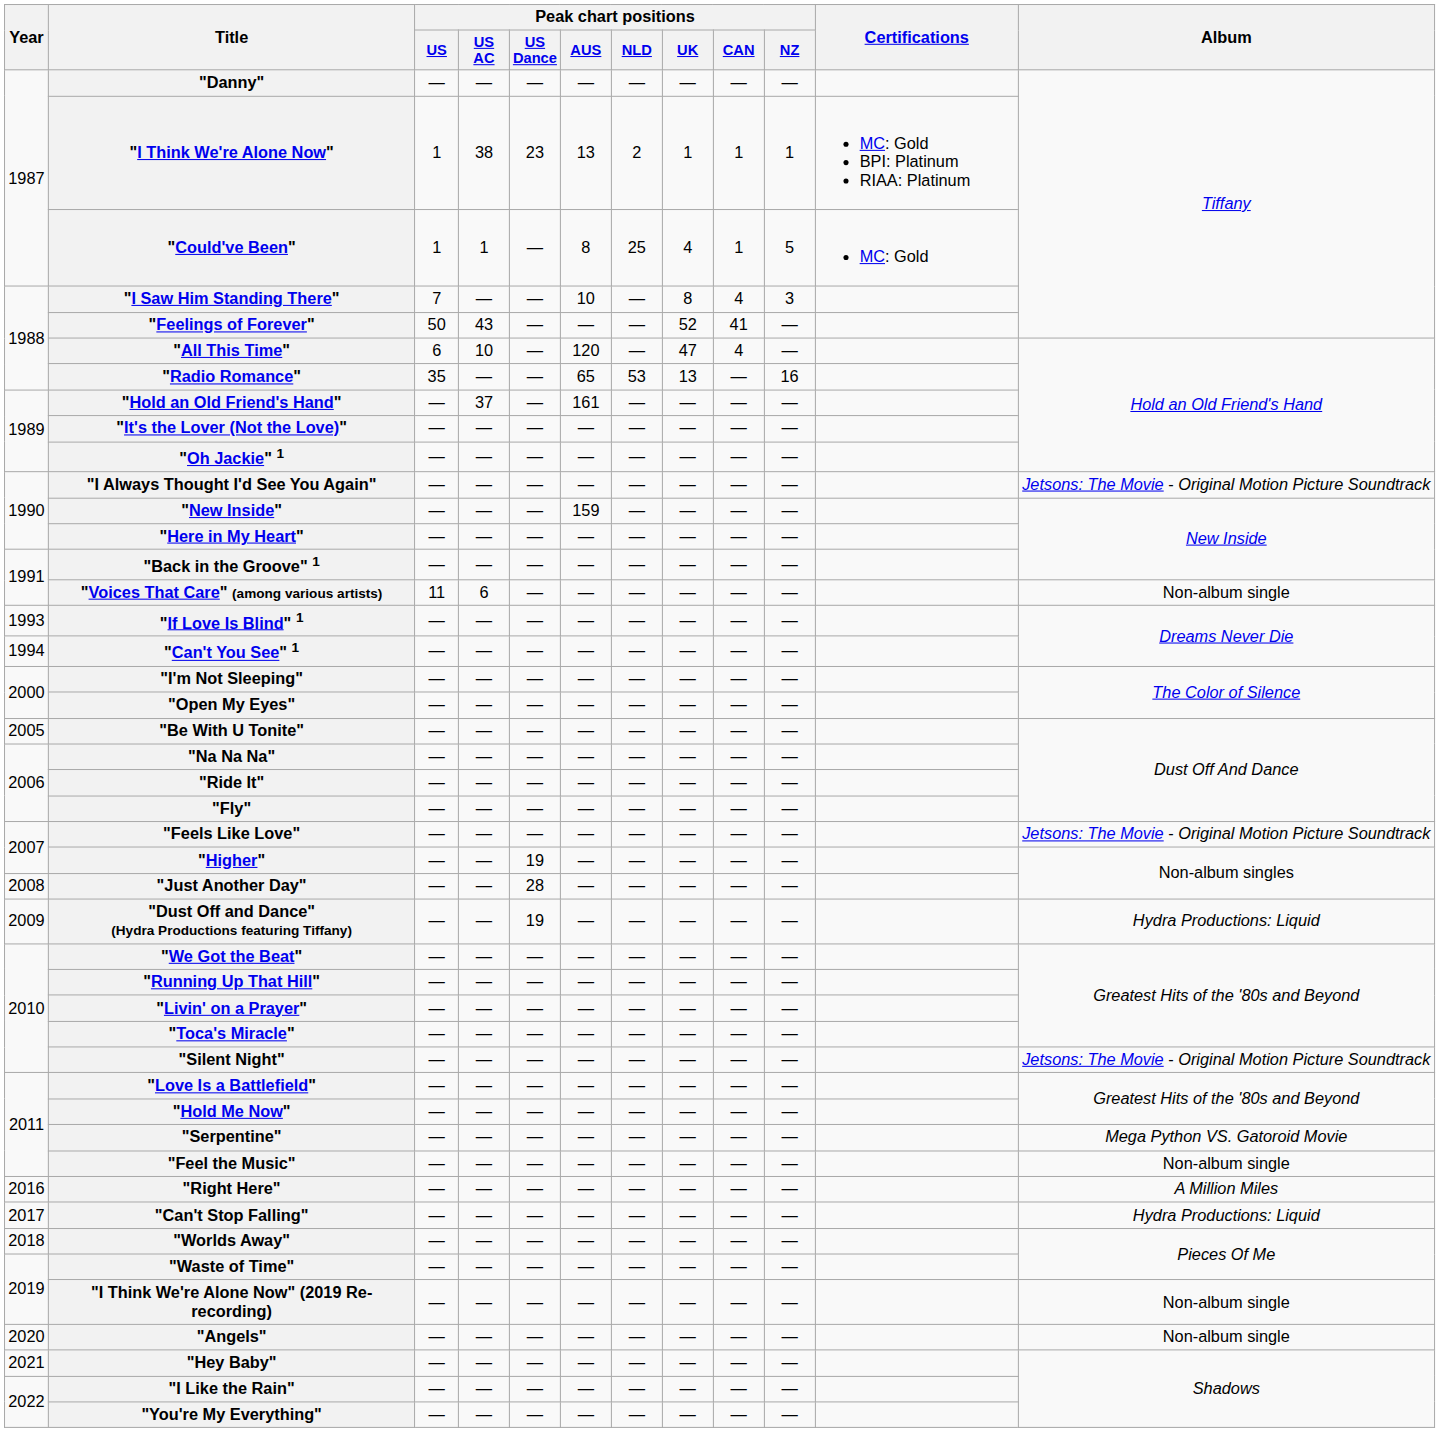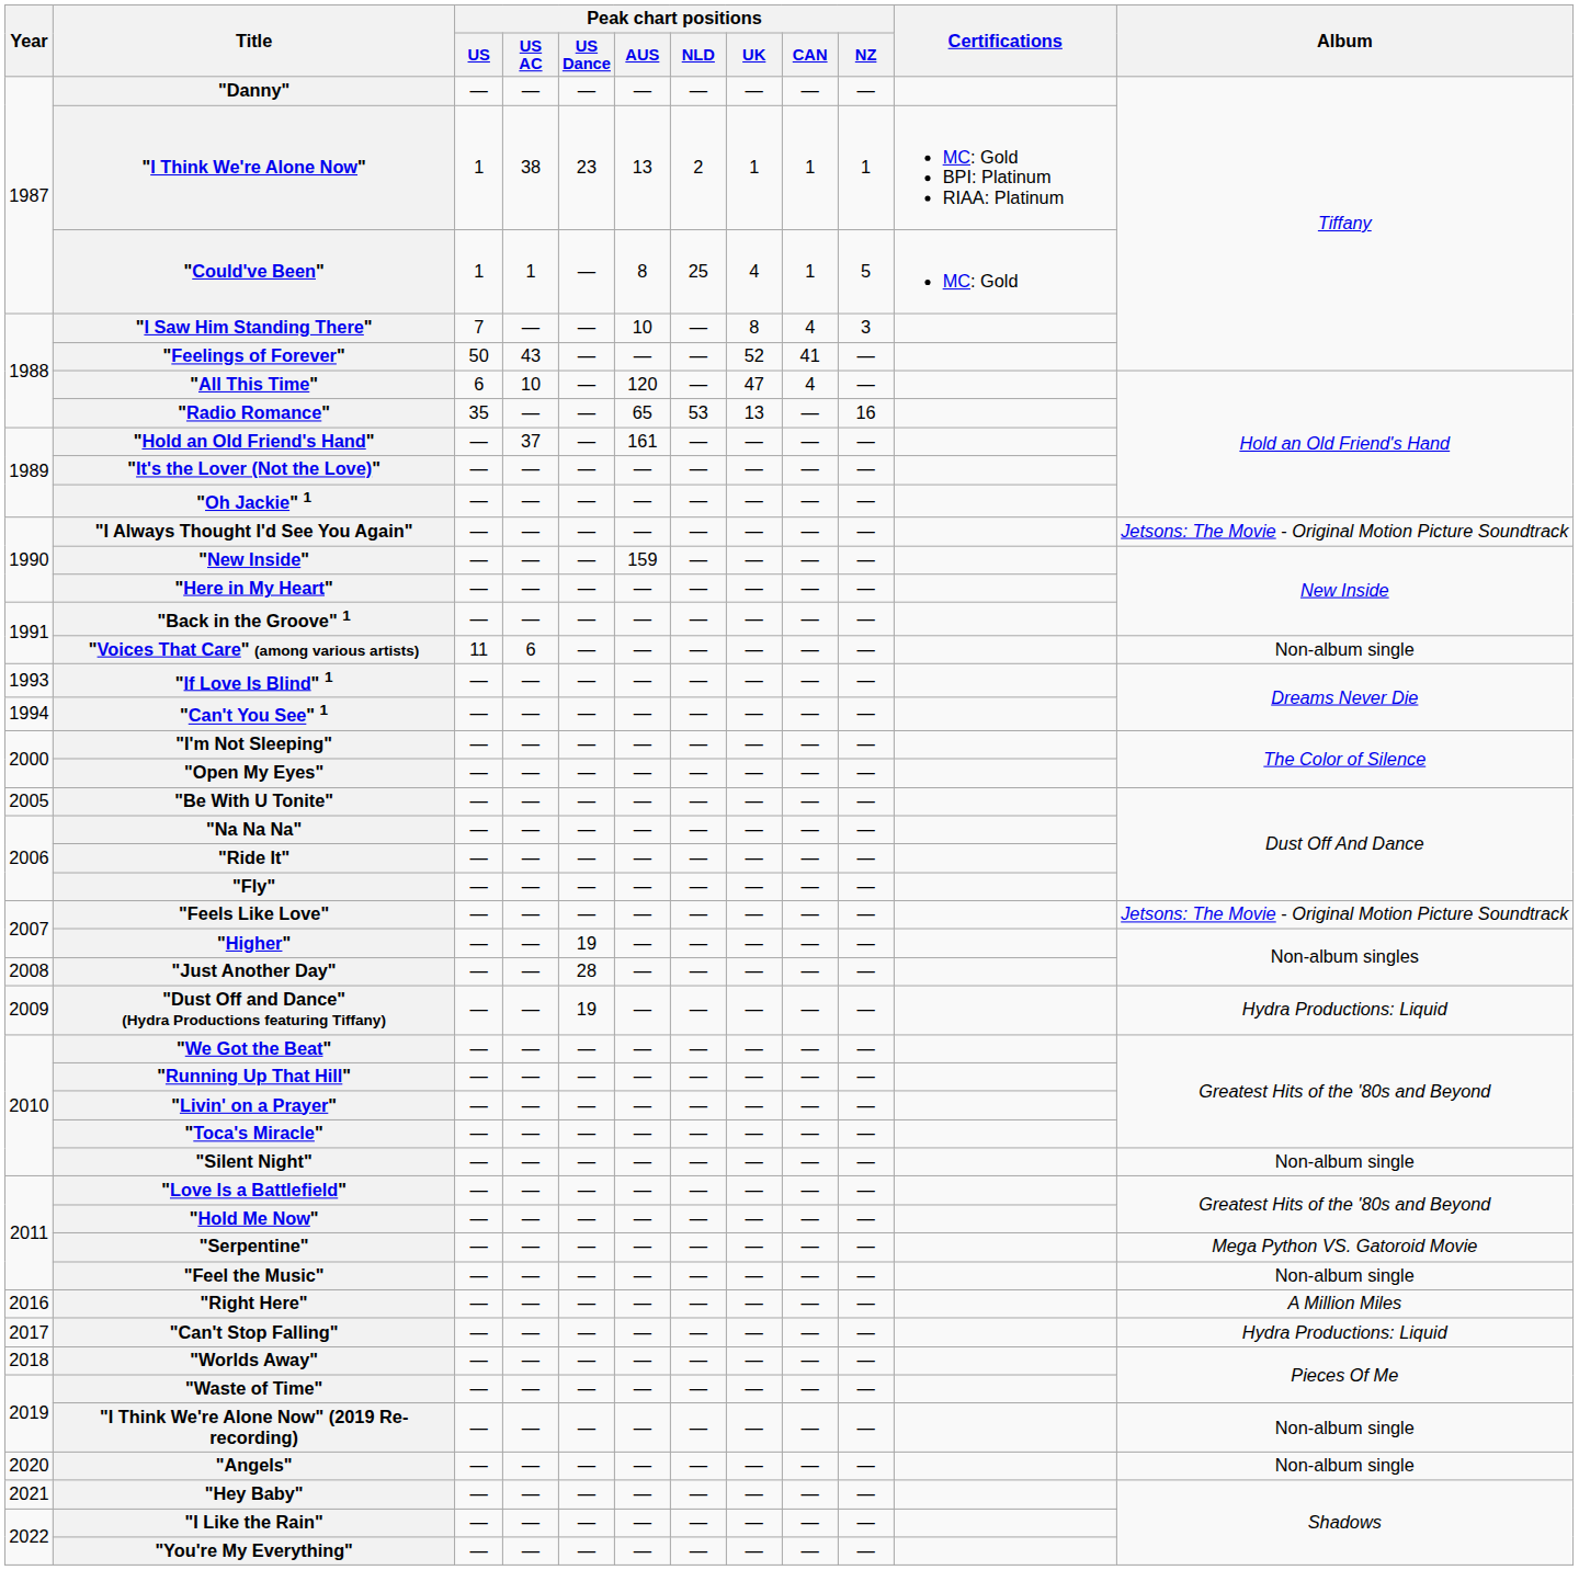 <table class="wikitable plainrowheaders" style="text-align:center;" border="1">
 <tr>
 <th scope="col" rowspan="2">Year</th>
 <th scope="col" rowspan="2" style="width:22em;">Title</th>
 <th scope="col" colspan="8">Peak chart positions</th>
 <th scope="col" rowspan="2" style="width:12em;"><a href='#'>Certifications</a></th>
 <th scope="col" rowspan="2">Album</th>
 </tr>
 <tr>
 <th scope="col" style="width:2.5em;font-size:90%;"><a href='#'>US</a><br></th>
 <th style="width:3em; font-size:90%"><a href='#'>US<br>AC</a><br></th>
 <th style="width:3em; font-size:90%"><a href='#'>US<br>Dance</a><br></th>
 <th scope="col" style="width:3em;font-size:90%;"><a href='#'>AUS</a><br></th>
 <th style="width:3em;font-size:90%"><a href='#'>NLD</a><br></th>
 <th scope="col" style="width:3em;font-size:90%;"><a href='#'>UK</a><br></th>
 <th scope="col" style="width:3em;font-size:90%;"><a href='#'>CAN</a><br></th>
 <th scope="col" style="width:3em;font-size:90%;"><a href='#'>NZ</a><br></th>
 </tr>
 <tr>
 <td rowspan="3">1987</td>
 <th scope="row">"Danny"</th>
 <td align="center">—</td>
 <td align="center">—</td>
 <td align="center">—</td>
 <td align="center">—</td>
 <td align="center">—</td>
 <td align="center">—</td>
 <td align="center">—</td>
 <td align="center">—</td>
 <td></td>
 <td rowspan="5"><em><a href='#'>Tiffany</a></em></td>
 </tr>
 <tr>
 <th scope="row">"<a href='#'>I Think We're Alone Now</a>"</th>
 <td align="center">1</td>
 <td align="center">38</td>
 <td align="center">23</td>
 <td align="center">13</td>
 <td align="center">2</td>
 <td align="center">1</td>
 <td align="center">1</td>
 <td align="center">1</td>
 <td align="left"><br><ul><li><a href='#'>MC</a>: Gold</li><li>BPI: Platinum</li><li>RIAA: Platinum</li></ul></td>
 </tr>
 <tr>
 <th scope="row">"<a href='#'>Could've Been</a>"</th>
 <td align="center">1</td>
 <td align="center">1</td>
 <td align="center">—</td>
 <td align="center">8</td>
 <td align="center">25</td>
 <td align="center">4</td>
 <td align="center">1</td>
 <td align="center">5</td>
 <td align="left"><br><ul><li><a href='#'>MC</a>: Gold</li></ul></td>
 </tr>
 <tr>
 <td rowspan="4">1988</td>
 <th scope="row">"<a href='#'>I Saw Him Standing There</a>"</th>
 <td align="center">7</td>
 <td align="center">—</td>
 <td align="center">—</td>
 <td align="center">10</td>
 <td align="center">—</td>
 <td align="center">8</td>
 <td align="center">4</td>
 <td align="center">3</td>
 <td></td>
 </tr>
 <tr>
 <th scope="row">"<a href='#'>Feelings of Forever</a>"</th>
 <td align="center">50</td>
 <td align="center">43</td>
 <td align="center">—</td>
 <td align="center">—</td>
 <td align="center">—</td>
 <td align="center">52</td>
 <td align="center">41</td>
 <td align="center">—</td>
 <td></td>
 </tr>
 <tr>
 <th scope="row">"<a href='#'>All This Time</a>"</th>
 <td align="center">6</td>
 <td align="center">10</td>
 <td align="center">—</td>
 <td align="center">120</td>
 <td align="center">—</td>
 <td align="center">47</td>
 <td align="center">4</td>
 <td align="center">—</td>
 <td></td>
 <td rowspan="5"><em><a href='#'>Hold an Old Friend's Hand</a></em></td>
 </tr>
 <tr>
 <th scope="row">"<a href='#'>Radio Romance</a>"</th>
 <td align="center">35</td>
 <td align="center">—</td>
 <td align="center">—</td>
 <td align="center">65</td>
 <td align="center">53</td>
 <td align="center">13</td>
 <td align="center">—</td>
 <td align="center">16</td>
 <td></td>
 </tr>
 <tr>
 <td rowspan="3">1989</td>
 <th scope="row">"<a href='#'>Hold an Old Friend's Hand</a>"</th>
 <td align="center">—</td>
 <td align="center">37</td>
 <td align="center">—</td>
 <td align="center">161</td>
 <td align="center">—</td>
 <td align="center">—</td>
 <td align="center">—</td>
 <td align="center">—</td>
 <td></td>
 </tr>
 <tr>
 <th scope="row">"<a href='#'>It's the Lover (Not the Love)</a>"</th>
 <td align="center">—</td>
 <td align="center">—</td>
 <td align="center">—</td>
 <td align="center">—</td>
 <td align="center">—</td>
 <td align="center">—</td>
 <td align="center">—</td>
 <td align="center">—</td>
 <td></td>
 </tr>
 <tr>
 <th scope="row">"<a href='#'>Oh Jackie</a>" <sup>1</sup></th>
 <td align="center">—</td>
 <td align="center">—</td>
 <td align="center">—</td>
 <td align="center">—</td>
 <td align="center">—</td>
 <td align="center">—</td>
 <td align="center">—</td>
 <td align="center">—</td>
 <td></td>
 </tr>
 <tr>
 <td rowspan="3">1990</td>
 <th scope="row">"I Always Thought I'd See You Again"</th>
 <td align="center">—</td>
 <td align="center">—</td>
 <td align="center">—</td>
 <td align="center">—</td>
 <td align="center">—</td>
 <td align="center">—</td>
 <td align="center">—</td>
 <td align="center">—</td>
 <td></td>
 <td><em><a href='#'>Jetsons: The Movie</a></em> - <em>Original Motion Picture Soundtrack</em></td>
 </tr>
 <tr>
 <th scope="row">"<a href='#'>New Inside</a>"</th>
 <td align="center">—</td>
 <td align="center">—</td>
 <td align="center">—</td>
 <td align="center">159</td>
 <td align="center">—</td>
 <td align="center">—</td>
 <td align="center">—</td>
 <td align="center">—</td>
 <td></td>
 <td rowspan="3"><em><a href='#'>New Inside</a></em></td>
 </tr>
 <tr>
 <th scope="row">"<a href='#'>Here in My Heart</a>"</th>
 <td align="center">—</td>
 <td align="center">—</td>
 <td align="center">—</td>
 <td align="center">—</td>
 <td align="center">—</td>
 <td align="center">—</td>
 <td align="center">—</td>
 <td align="center">—</td>
 <td></td>
 </tr>
 <tr>
 <td rowspan="2">1991</td>
 <th scope="row">"Back in the Groove" <sup>1</sup></th>
 <td align="center">—</td>
 <td align="center">—</td>
 <td align="center">—</td>
 <td align="center">—</td>
 <td align="center">—</td>
 <td align="center">—</td>
 <td align="center">—</td>
 <td align="center">—</td>
 <td></td>
 </tr>
 <tr>
 <th scope="row">"<a href='#'>Voices That Care</a>" <small>(among various artists)</small></th>
 <td align="center">11</td>
 <td align="center">6</td>
 <td align="center">—</td>
 <td align="center">—</td>
 <td align="center">—</td>
 <td align="center">—</td>
 <td align="center">—</td>
 <td align="center">—</td>
 <td></td>
 <td>Non-album single</td>
 </tr>
 <tr>
 <td>1993</td>
 <th scope="row">"<a href='#'>If Love Is Blind</a>" <sup>1</sup></th>
 <td align="center">—</td>
 <td align="center">—</td>
 <td align="center">—</td>
 <td align="center">—</td>
 <td align="center">—</td>
 <td align="center">—</td>
 <td align="center">—</td>
 <td align="center">—</td>
 <td></td>
 <td rowspan="2"><em><a href='#'>Dreams Never Die</a></em></td>
 </tr>
 <tr>
 <td>1994</td>
 <th scope="row">"<a href='#'>Can't You See</a>" <sup>1</sup></th>
 <td align="center">—</td>
 <td align="center">—</td>
 <td align="center">—</td>
 <td align="center">—</td>
 <td align="center">—</td>
 <td align="center">—</td>
 <td align="center">—</td>
 <td align="center">—</td>
 <td></td>
 </tr>
 <tr>
 <td rowspan="2">2000</td>
 <th scope="row">"I'm Not Sleeping"</th>
 <td align="center">—</td>
 <td align="center">—</td>
 <td align="center">—</td>
 <td align="center">—</td>
 <td align="center">—</td>
 <td align="center">—</td>
 <td align="center">—</td>
 <td align="center">—</td>
 <td></td>
 <td rowspan="2"><em><a href='#'>The Color of Silence</a></em></td>
 </tr>
 <tr>
 <th scope="row">"Open My Eyes"</th>
 <td align="center">—</td>
 <td align="center">—</td>
 <td align="center">—</td>
 <td align="center">—</td>
 <td align="center">—</td>
 <td align="center">—</td>
 <td align="center">—</td>
 <td align="center">—</td>
 <td></td>
 </tr>
 <tr>
 <td>2005</td>
 <th scope="row">"Be With U Tonite"</th>
 <td align="center">—</td>
 <td align="center">—</td>
 <td align="center">—</td>
 <td align="center">—</td>
 <td align="center">—</td>
 <td align="center">—</td>
 <td align="center">—</td>
 <td align="center">—</td>
 <td></td>
 <td rowspan="4"><em>Dust Off And Dance</em></td>
 </tr>
 <tr>
 <td rowspan="3">2006</td>
 <th scope="row">"Na Na Na"</th>
 <td align="center">—</td>
 <td align="center">—</td>
 <td align="center">—</td>
 <td align="center">—</td>
 <td align="center">—</td>
 <td align="center">—</td>
 <td align="center">—</td>
 <td align="center">—</td>
 <td></td>
 </tr>
 <tr>
 <th scope="row">"Ride It"</th>
 <td align="center">—</td>
 <td align="center">—</td>
 <td align="center">—</td>
 <td align="center">—</td>
 <td align="center">—</td>
 <td align="center">—</td>
 <td align="center">—</td>
 <td align="center">—</td>
 <td></td>
 </tr>
 <tr>
 <th scope="row">"Fly"</th>
 <td align="center">—</td>
 <td align="center">—</td>
 <td align="center">—</td>
 <td align="center">—</td>
 <td align="center">—</td>
 <td align="center">—</td>
 <td align="center">—</td>
 <td align="center">—</td>
 <td></td>
 </tr>
 <tr>
 <td rowspan="2">2007</td>
 <th scope="row">"Feels Like Love"</th>
 <td align="center">—</td>
 <td align="center">—</td>
 <td align="center">—</td>
 <td align="center">—</td>
 <td align="center">—</td>
 <td align="center">—</td>
 <td align="center">—</td>
 <td align="center">—</td>
 <td></td>
 <td><em><a href='#'>Jetsons: The Movie</a></em> - <em>Original Motion Picture Soundtrack</em></td>
 </tr>
 <tr>
 <th scope="row">"<a href='#'>Higher</a>"</th>
 <td align="center">—</td>
 <td align="center">—</td>
 <td align="center">19</td>
 <td align="center">—</td>
 <td align="center">—</td>
 <td align="center">—</td>
 <td align="center">—</td>
 <td align="center">—</td>
 <td></td>
 <td rowspan="2">Non-album singles</td>
 </tr>
 <tr>
 <td>2008</td>
 <th scope="row">"Just Another Day"</th>
 <td align="center">—</td>
 <td align="center">—</td>
 <td align="center">28</td>
 <td align="center">—</td>
 <td align="center">—</td>
 <td align="center">—</td>
 <td align="center">—</td>
 <td align="center">—</td>
 <td></td>
 </tr>
 <tr>
 <td>2009</td>
 <th scope="row">"Dust Off and Dance" <br><small>(Hydra Productions featuring Tiffany)</small></th>
 <td align="center">—</td>
 <td align="center">—</td>
 <td align="center">19</td>
 <td align="center">—</td>
 <td align="center">—</td>
 <td align="center">—</td>
 <td align="center">—</td>
 <td align="center">—</td>
 <td></td>
 <td><em>Hydra Productions: Liquid</em></td>
 </tr>
 <tr>
 <td rowspan="5">2010</td>
 <th scope="row">"<a href='#'>We Got the Beat</a>"</th>
 <td align="center">—</td>
 <td align="center">—</td>
 <td align="center">—</td>
 <td align="center">—</td>
 <td align="center">—</td>
 <td align="center">—</td>
 <td align="center">—</td>
 <td align="center">—</td>
 <td></td>
 <td rowspan="4"><em>Greatest Hits of the '80s and Beyond</em></td>
 </tr>
 <tr>
 <th scope="row">"<a href='#'>Running Up That Hill</a>"</th>
 <td align="center">—</td>
 <td align="center">—</td>
 <td align="center">—</td>
 <td align="center">—</td>
 <td align="center">—</td>
 <td align="center">—</td>
 <td align="center">—</td>
 <td align="center">—</td>
 <td></td>
 </tr>
 <tr>
 <th scope="row">"<a href='#'>Livin' on a Prayer</a>"</th>
 <td align="center">—</td>
 <td align="center">—</td>
 <td align="center">—</td>
 <td align="center">—</td>
 <td align="center">—</td>
 <td align="center">—</td>
 <td align="center">—</td>
 <td align="center">—</td>
 <td></td>
 </tr>
 <tr>
 <th scope="row">"<a href='#'>Toca's Miracle</a>"</th>
 <td align="center">—</td>
 <td align="center">—</td>
 <td align="center">—</td>
 <td align="center">—</td>
 <td align="center">—</td>
 <td align="center">—</td>
 <td align="center">—</td>
 <td align="center">—</td>
 <td></td>
 </tr>
 <tr>
 <th scope="row">"Silent Night"</th>
 <td align="center">—</td>
 <td align="center">—</td>
 <td align="center">—</td>
 <td align="center">—</td>
 <td align="center">—</td>
 <td align="center">—</td>
 <td align="center">—</td>
 <td align="center">—</td>
 <td></td>
-<td><em><a href='#'>Jetsons: The Movie</a></em> - <em>Original Motion Picture Soundtrack</em></td>
+<td>Non-album single</td>
 </tr>
 <tr>
 <td rowspan="4">2011</td>
 <th scope="row">"<a href='#'>Love Is a Battlefield</a>"</th>
 <td align="center">—</td>
 <td align="center">—</td>
 <td align="center">—</td>
 <td align="center">—</td>
 <td align="center">—</td>
 <td align="center">—</td>
 <td align="center">—</td>
 <td align="center">—</td>
 <td></td>
 <td rowspan="2"><em>Greatest Hits of the '80s and Beyond</em></td>
 </tr>
 <tr>
 <th scope="row">"<a href='#'>Hold Me Now</a>"</th>
 <td align="center">—</td>
 <td align="center">—</td>
 <td align="center">—</td>
 <td align="center">—</td>
 <td align="center">—</td>
 <td align="center">—</td>
 <td align="center">—</td>
 <td align="center">—</td>
 <td></td>
 </tr>
 <tr>
 <th scope="row">"Serpentine"</th>
 <td align="center">—</td>
 <td align="center">—</td>
 <td align="center">—</td>
 <td align="center">—</td>
 <td align="center">—</td>
 <td align="center">—</td>
 <td align="center">—</td>
 <td align="center">—</td>
 <td></td>
 <td><em>Mega Python VS. Gatoroid Movie</em></td>
 </tr>
 <tr>
 <th scope="row">"Feel the Music"</th>
 <td align="center">—</td>
 <td align="center">—</td>
 <td align="center">—</td>
 <td align="center">—</td>
 <td align="center">—</td>
 <td align="center">—</td>
 <td align="center">—</td>
 <td align="center">—</td>
 <td></td>
 <td>Non-album single</td>
 </tr>
 <tr>
 <td>2016</td>
 <th scope="row">"Right Here"</th>
 <td align="center">—</td>
 <td align="center">—</td>
 <td align="center">—</td>
 <td align="center">—</td>
 <td align="center">—</td>
 <td align="center">—</td>
 <td align="center">—</td>
 <td align="center">—</td>
 <td></td>
 <td><em>A Million Miles</em></td>
 </tr>
 <tr>
 <td>2017</td>
 <th scope="row">"Can't Stop Falling"</th>
 <td align="center">—</td>
 <td align="center">—</td>
 <td align="center">—</td>
 <td align="center">—</td>
 <td align="center">—</td>
 <td align="center">—</td>
 <td align="center">—</td>
 <td align="center">—</td>
 <td></td>
 <td><em>Hydra Productions: Liquid</em></td>
 </tr>
 <tr>
 <td>2018</td>
 <th scope="row">"Worlds Away"</th>
 <td align="center">—</td>
 <td align="center">—</td>
 <td align="center">—</td>
 <td align="center">—</td>
 <td align="center">—</td>
 <td align="center">—</td>
 <td align="center">—</td>
 <td align="center">—</td>
 <td></td>
 <td rowspan="2"><em>Pieces Of Me</em></td>
 </tr>
 <tr>
 <td rowspan="2">2019</td>
 <th scope="row">"Waste of Time"</th>
 <td align="center">—</td>
 <td align="center">—</td>
 <td align="center">—</td>
 <td align="center">—</td>
 <td align="center">—</td>
 <td align="center">—</td>
 <td align="center">—</td>
 <td align="center">—</td>
 <td></td>
 </tr>
 <tr>
 <th scope="row">"I Think We're Alone Now" (2019 Re-recording)</th>
 <td align="center">—</td>
 <td align="center">—</td>
 <td align="center">—</td>
 <td align="center">—</td>
 <td align="center">—</td>
 <td align="center">—</td>
 <td align="center">—</td>
 <td align="center">—</td>
 <td></td>
 <td>Non-album single</td>
 </tr>
 <tr>
 <td>2020</td>
 <th scope="row">"Angels"</th>
 <td align="center">—</td>
 <td align="center">—</td>
 <td align="center">—</td>
 <td align="center">—</td>
 <td align="center">—</td>
 <td align="center">—</td>
 <td align="center">—</td>
 <td align="center">—</td>
 <td></td>
 <td>Non-album single</td>
 </tr>
 <tr>
 <td>2021</td>
 <th scope="row">"Hey Baby"</th>
 <td align="center">—</td>
 <td align="center">—</td>
 <td align="center">—</td>
 <td align="center">—</td>
 <td align="center">—</td>
 <td align="center">—</td>
 <td align="center">—</td>
 <td align="center">—</td>
 <td></td>
 <td rowspan="3"><em>Shadows</em></td>
 </tr>
 <tr>
 <td rowspan="2">2022</td>
 <th scope="row">"I Like the Rain"</th>
 <td align="center">—</td>
 <td align="center">—</td>
 <td align="center">—</td>
 <td align="center">—</td>
 <td align="center">—</td>
 <td align="center">—</td>
 <td align="center">—</td>
 <td align="center">—</td>
 <td></td>
 </tr>
 <tr>
 <th scope="row">"You're My Everything"</th>
 <td align="center">—</td>
 <td align="center">—</td>
 <td align="center">—</td>
 <td align="center">—</td>
 <td align="center">—</td>
 <td align="center">—</td>
 <td align="center">—</td>
 <td align="center">—</td>
 <td></td>
 </tr>
 </table>
